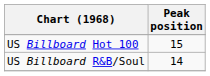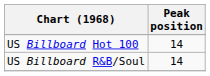 <table class="wikitable sortable">
 <tr>
 <th align="left">Chart (1968)</th>
 <th align="left">Peak<br>position</th>
 </tr>
 <tr>
 </tr>
 <tr>
 </tr>
 <tr>
 </tr>
 <tr>
 <td align="left">US <em><a href='#'>Billboard</a></em> <a href='#'>Hot 100</a></td>
-<td style="text-align:center;">15</td>
+<td style="text-align:center;">14</td>
 </tr>
 <tr>
 <td align="left">US <em>Billboard</em> <a href='#'>R&B</a>/Soul</td>
 <td style="text-align:center;">14</td>
 </tr>
 <tr>
 </tr>
 </table>
